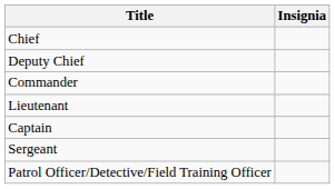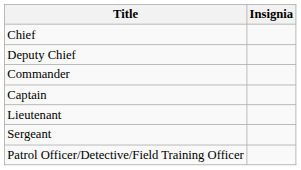 <table class="wikitable">
 <tr>
 <th>Title</th>
 <th>Insignia</th>
 </tr>
 <tr>
 <td>Chief</td>
 <td></td>
 </tr>
 <tr>
 <td>Deputy Chief</td>
 <td></td>
 </tr>
 <tr>
 <td>Commander</td>
 <td></td>
 </tr>
 <tr>
-<td>Lieutenant</td>
+<td>Captain</td>
 <td></td>
 </tr>
 <tr>
-<td>Captain</td>
+<td>Lieutenant</td>
 <td></td>
 </tr>
 <tr>
 <td>Sergeant</td>
 <td></td>
 </tr>
 <tr>
 <td>Patrol Officer/Detective/Field Training Officer</td>
 <td></td>
 </tr>
 </table>
